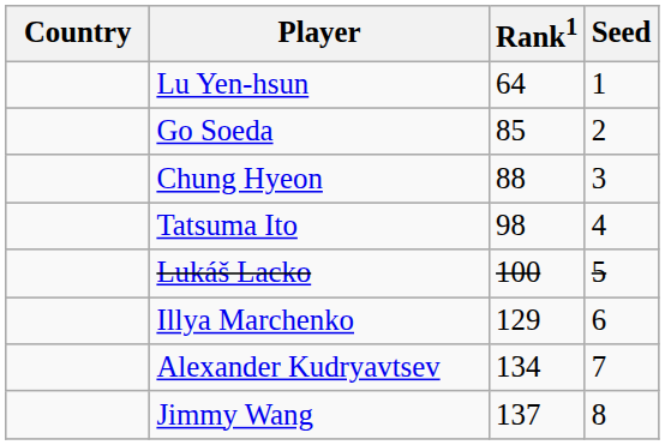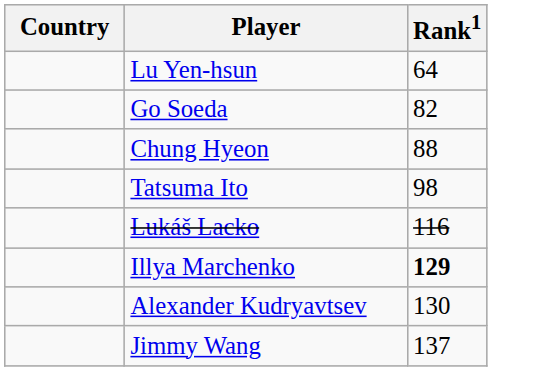 <table class="sortable wikitable">
 <tr>
 <th width="70">Country</th>
 <th width="175">Player</th>
 <th>Rank<sup>1</sup></th>
-<th>Seed</th>
 </tr>
 <tr>
 <td></td>
 <td><a href='#'>Lu Yen-hsun</a></td>
 <td>64</td>
-<td>1</td>
 </tr>
 <tr>
 <td></td>
 <td><a href='#'>Go Soeda</a></td>
-<td>85</td>
-<td>2</td>
+<td>82</td>
 </tr>
 <tr>
 <td></td>
 <td><a href='#'>Chung Hyeon</a></td>
 <td>88</td>
-<td>3</td>
 </tr>
 <tr>
 <td></td>
 <td><a href='#'>Tatsuma Ito</a></td>
 <td>98</td>
-<td>4</td>
 </tr>
 <tr>
 <td><s></s></td>
 <td><s><a href='#'>Lukáš Lacko</a></s></td>
-<td><s>100</s></td>
-<td><s>5</s></td>
+<td><s>116</s></td>
 </tr>
 <tr>
 <td></td>
 <td><a href='#'>Illya Marchenko</a></td>
-<td>129</td>
-<td>6</td>
+<td><strong>129</strong></td>
 </tr>
 <tr>
 <td></td>
 <td><a href='#'>Alexander Kudryavtsev</a></td>
-<td>134</td>
-<td>7</td>
+<td>130</td>
 </tr>
 <tr>
 <td></td>
 <td><a href='#'>Jimmy Wang</a></td>
 <td>137</td>
-<td>8</td>
 </tr>
 </table>
